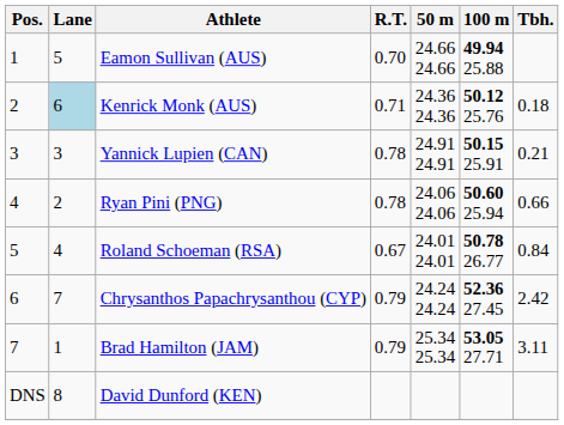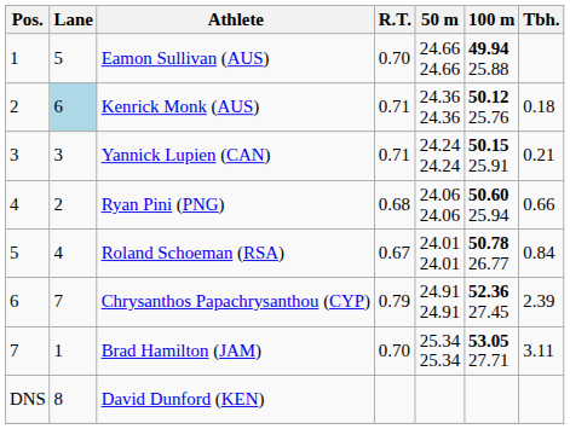 <table class="wikitable">
 <tr>
 <th>Pos.</th>
 <th>Lane</th>
 <th>Athlete</th>
 <th>R.T.</th>
 <th>50 m</th>
 <th>100 m</th>
 <th>Tbh.</th>
 </tr>
 <tr>
 <td>1</td>
 <td>5</td>
 <td> <a href='#'>Eamon Sullivan</a> (<a href='#'>AUS</a>)</td>
 <td>0.70</td>
 <td>24.66<br>24.66</td>
 <td><strong>49.94</strong><br>25.88</td>
 <td> </td>
 </tr>
 <tr>
 <td>2</td>
 <td style="background: lightblue;">6</td>
 <td> <a href='#'>Kenrick Monk</a> (<a href='#'>AUS</a>)</td>
 <td>0.71</td>
 <td>24.36<br>24.36</td>
 <td><strong>50.12</strong><br>25.76</td>
 <td>0.18</td>
 </tr>
 <tr>
 <td>3</td>
 <td>3</td>
 <td> <a href='#'>Yannick Lupien</a> (<a href='#'>CAN</a>)</td>
-<td>0.78</td>
-<td>24.91<br>24.91</td>
+<td>0.71</td>
+<td>24.24<br>24.24</td>
 <td><strong>50.15</strong><br>25.91</td>
 <td>0.21</td>
 </tr>
 <tr>
 <td>4</td>
 <td>2</td>
 <td> <a href='#'>Ryan Pini</a> (<a href='#'>PNG</a>)</td>
-<td>0.78</td>
+<td>0.68</td>
 <td>24.06<br>24.06</td>
 <td><strong>50.60</strong><br>25.94</td>
 <td>0.66</td>
 </tr>
 <tr>
 <td>5</td>
 <td>4</td>
 <td> <a href='#'>Roland Schoeman</a> (<a href='#'>RSA</a>)</td>
 <td>0.67</td>
 <td>24.01<br>24.01</td>
 <td><strong>50.78</strong><br>26.77</td>
 <td>0.84</td>
 </tr>
 <tr>
 <td>6</td>
 <td>7</td>
 <td> <a href='#'>Chrysanthos Papachrysanthou</a> (<a href='#'>CYP</a>)</td>
 <td>0.79</td>
-<td>24.24<br>24.24</td>
+<td>24.91<br>24.91</td>
 <td><strong>52.36</strong><br>27.45</td>
-<td>2.42</td>
+<td>2.39</td>
 </tr>
 <tr>
 <td>7</td>
 <td>1</td>
 <td> <a href='#'>Brad Hamilton</a> (<a href='#'>JAM</a>)</td>
-<td>0.79</td>
+<td>0.70</td>
 <td>25.34<br>25.34</td>
 <td><strong>53.05</strong><br>27.71</td>
 <td>3.11</td>
 </tr>
 <tr>
 <td>DNS</td>
 <td>8</td>
 <td> <a href='#'>David Dunford</a> (<a href='#'>KEN</a>)</td>
 <td> </td>
 <td><br> </td>
 <td></td>
 <td> </td>
 </tr>
 <tr>
 </tr>
 </table>
